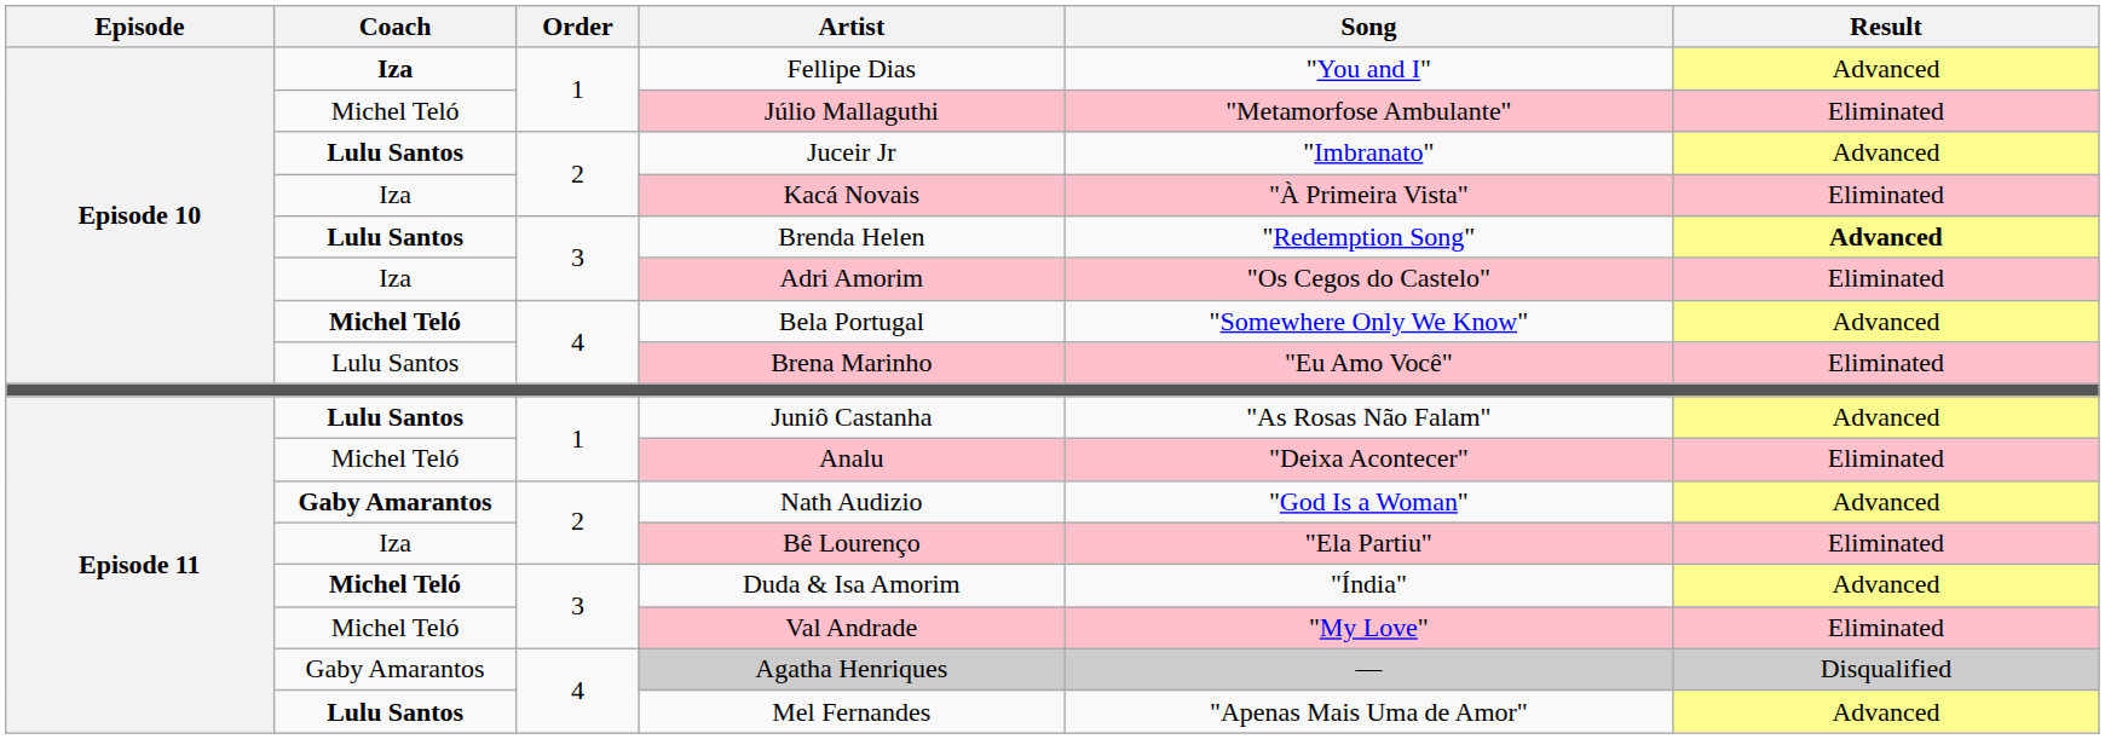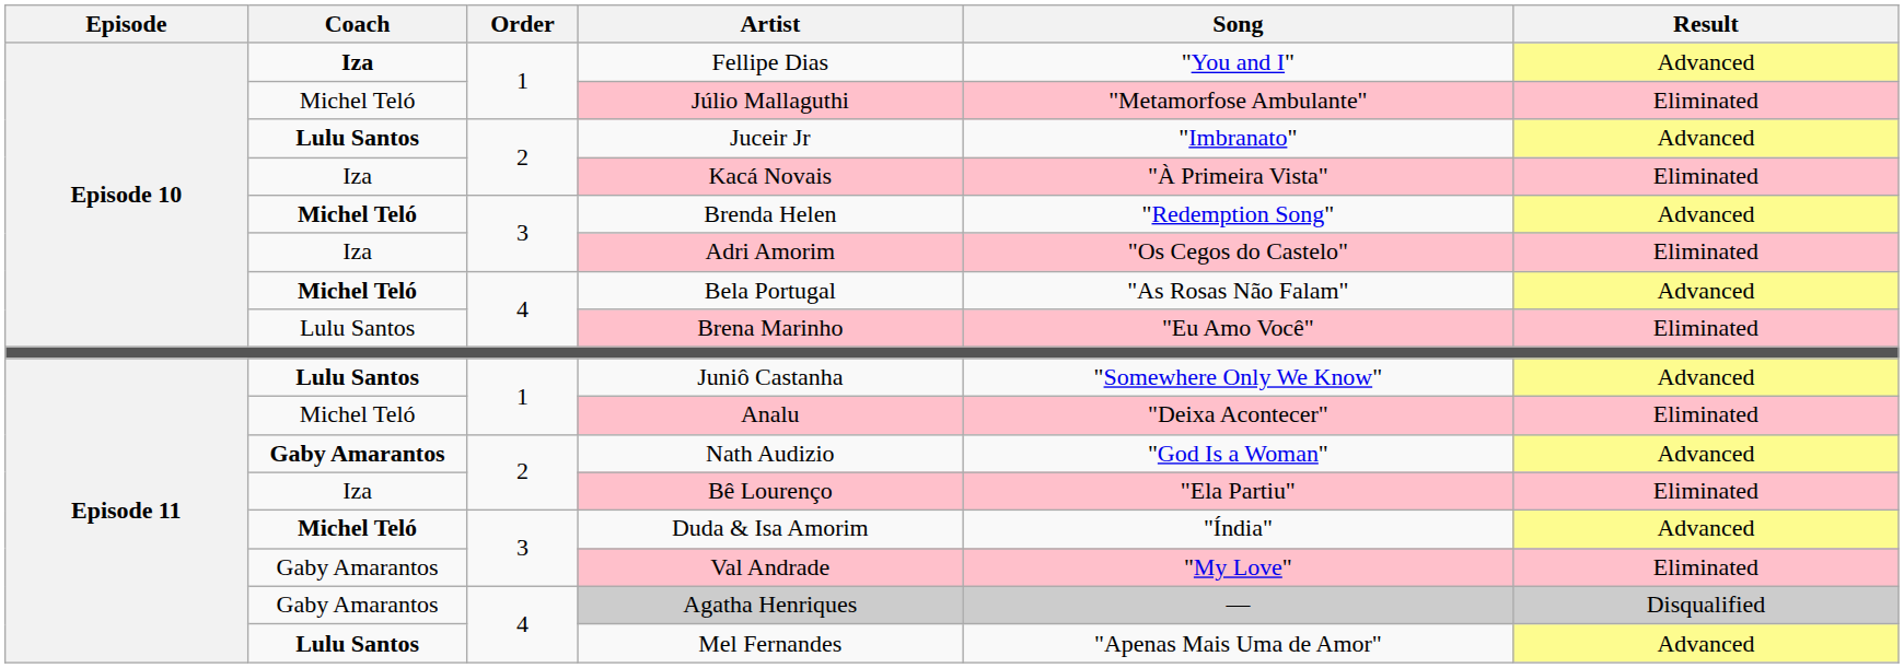 <table class="wikitable" style="text-align:center; width:100%;">
 <tr>
 <th scope="col" width="11.0%">Episode</th>
 <th scope="col" width="10.0%">Coach</th>
 <th scope="col" width="05.0%">Order</th>
 <th scope="col" width="17.5%">Artist</th>
 <th scope="col" width="25.0%">Song</th>
 <th scope="col" width="17.5%">Result</th>
 </tr>
 <tr>
 <th scope="col" rowspan=8>Episode 10<br></th>
 <td><strong>Iza</strong></td>
 <td rowspan=2>1</td>
 <td>Fellipe Dias</td>
 <td>"<a href='#'>You and I</a>"</td>
 <td bgcolor=FDFC8F>Advanced</td>
 </tr>
 <tr>
 <td>Michel Teló</td>
 <td bgcolor=FFC0CB>Júlio Mallaguthi</td>
 <td bgcolor=FFC0CB>"Metamorfose Ambulante"</td>
 <td bgcolor=FFC0CB>Eliminated</td>
 </tr>
 <tr>
 <td><strong>Lulu Santos</strong></td>
 <td rowspan=2>2</td>
 <td>Juceir Jr</td>
 <td>"<a href='#'>Imbranato</a>"</td>
 <td bgcolor=FDFC8F>Advanced</td>
 </tr>
 <tr>
 <td>Iza</td>
 <td bgcolor=FFC0CB>Kacá Novais</td>
 <td bgcolor=FFC0CB>"À Primeira Vista"</td>
 <td bgcolor=FFC0CB>Eliminated</td>
 </tr>
 <tr>
-<td><strong>Lulu Santos</strong></td>
+<td><strong>Michel Teló</strong></td>
 <td rowspan=2>3</td>
 <td>Brenda Helen</td>
 <td>"<a href='#'>Redemption Song</a>"</td>
-<td bgcolor=FDFC8F><strong>Advanced</strong></td>
+<td bgcolor=FDFC8F>Advanced</td>
 </tr>
 <tr>
 <td>Iza</td>
 <td bgcolor=FFC0CB>Adri Amorim</td>
 <td bgcolor=FFC0CB>"Os Cegos do Castelo"</td>
 <td bgcolor=FFC0CB>Eliminated</td>
 </tr>
 <tr>
 <td><strong>Michel Teló</strong></td>
 <td rowspan=2>4</td>
 <td>Bela Portugal</td>
-<td>"<a href='#'>Somewhere Only We Know</a>"</td>
+<td>"As Rosas Não Falam"</td>
 <td bgcolor=FDFC8F>Advanced</td>
 </tr>
 <tr>
 <td>Lulu Santos</td>
 <td bgcolor=FFC0CB>Brena Marinho</td>
 <td bgcolor=FFC0CB>"Eu Amo Você"</td>
 <td bgcolor=FFC0CB>Eliminated</td>
 </tr>
 <tr>
 <td colspan=6 bgcolor="555555"></td>
 </tr>
 <tr>
 <th scope="col" rowspan=8>Episode 11<br></th>
 <td><strong>Lulu Santos</strong></td>
 <td rowspan=2>1</td>
 <td>Juniô Castanha</td>
-<td>"As Rosas Não Falam"</td>
+<td>"<a href='#'>Somewhere Only We Know</a>"</td>
 <td bgcolor=FDFC8F>Advanced</td>
 </tr>
 <tr>
 <td>Michel Teló</td>
 <td bgcolor=FFC0CB>Analu</td>
 <td bgcolor=FFC0CB>"Deixa Acontecer"</td>
 <td bgcolor=FFC0CB>Eliminated</td>
 </tr>
 <tr>
 <td><strong>Gaby Amarantos</strong></td>
 <td rowspan=2>2</td>
 <td>Nath Audizio</td>
 <td>"<a href='#'>God Is a Woman</a>"</td>
 <td bgcolor=FDFC8F>Advanced</td>
 </tr>
 <tr>
 <td>Iza</td>
 <td bgcolor=FFC0CB>Bê Lourenço</td>
 <td bgcolor=FFC0CB>"Ela Partiu"</td>
 <td bgcolor=FFC0CB>Eliminated</td>
 </tr>
 <tr>
 <td><strong>Michel Teló</strong></td>
 <td rowspan=2>3</td>
 <td>Duda & Isa Amorim</td>
 <td>"Índia"</td>
 <td bgcolor=FDFC8F>Advanced</td>
 </tr>
 <tr>
-<td>Michel Teló</td>
+<td>Gaby Amarantos</td>
 <td bgcolor=FFC0CB>Val Andrade</td>
 <td bgcolor=FFC0CB>"<a href='#'>My Love</a>"</td>
 <td bgcolor=FFC0CB>Eliminated</td>
 </tr>
 <tr>
 <td>Gaby Amarantos</td>
 <td rowspan=2>4</td>
 <td bgcolor=CCCCCC>Agatha Henriques</td>
 <td bgcolor=CCCCCC>—</td>
 <td bgcolor=CCCCCC>Disqualified</td>
 </tr>
 <tr>
 <td><strong>Lulu Santos</strong></td>
 <td>Mel Fernandes</td>
 <td>"Apenas Mais Uma de Amor"</td>
 <td bgcolor=FDFC8F>Advanced</td>
 </tr>
 </table>
